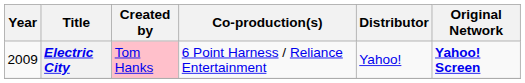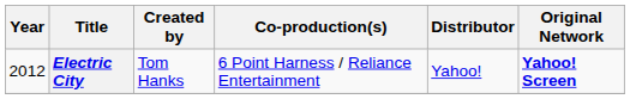 <table class="wikitable sortable">
 <tr>
 <th>Year</th>
 <th>Title</th>
 <th>Created by</th>
 <th>Co-production(s)</th>
 <th>Distributor</th>
 <th>Original Network</th>
 </tr>
 <tr>
-<td style="text-align:left">2009</td>
+<td style="text-align:left">2012</td>
 <th scope="row" style="text-align:left"><em><a href='#'>Electric City</a></em></th>
-<td style="background: pink;"><a href='#'>Tom Hanks</a></td>
+<td><a href='#'>Tom Hanks</a></td>
 <td><a href='#'>6 Point Harness</a> / <a href='#'>Reliance Entertainment</a></td>
 <td><a href='#'>Yahoo!</a></td>
 <td><strong><a href='#'>Yahoo! Screen</a></strong></td>
 </tr>
 <tr>
 </tr>
 </table>
